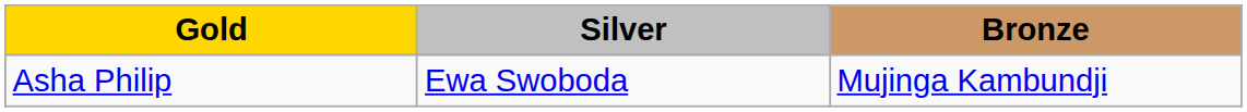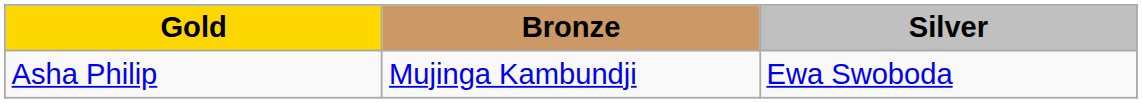 <table class="wikitable" style="text-align:left">
 <tr align="center">
 <td width=200 bgcolor=gold><strong>Gold</strong></td>
+<td width=200 bgcolor=CC9966><strong>Bronze</strong></td>
 <td width=200 bgcolor=silver><strong>Silver</strong></td>
-<td width=200 bgcolor=CC9966><strong>Bronze</strong></td>
 </tr>
 <tr>
 <td><a href='#'>Asha Philip</a><br><em></em></td>
+<td><a href='#'>Mujinga Kambundji</a><br><em></em></td>
 <td><a href='#'>Ewa Swoboda</a><br><em></em></td>
-<td><a href='#'>Mujinga Kambundji</a><br><em></em></td>
 </tr>
 </table>
